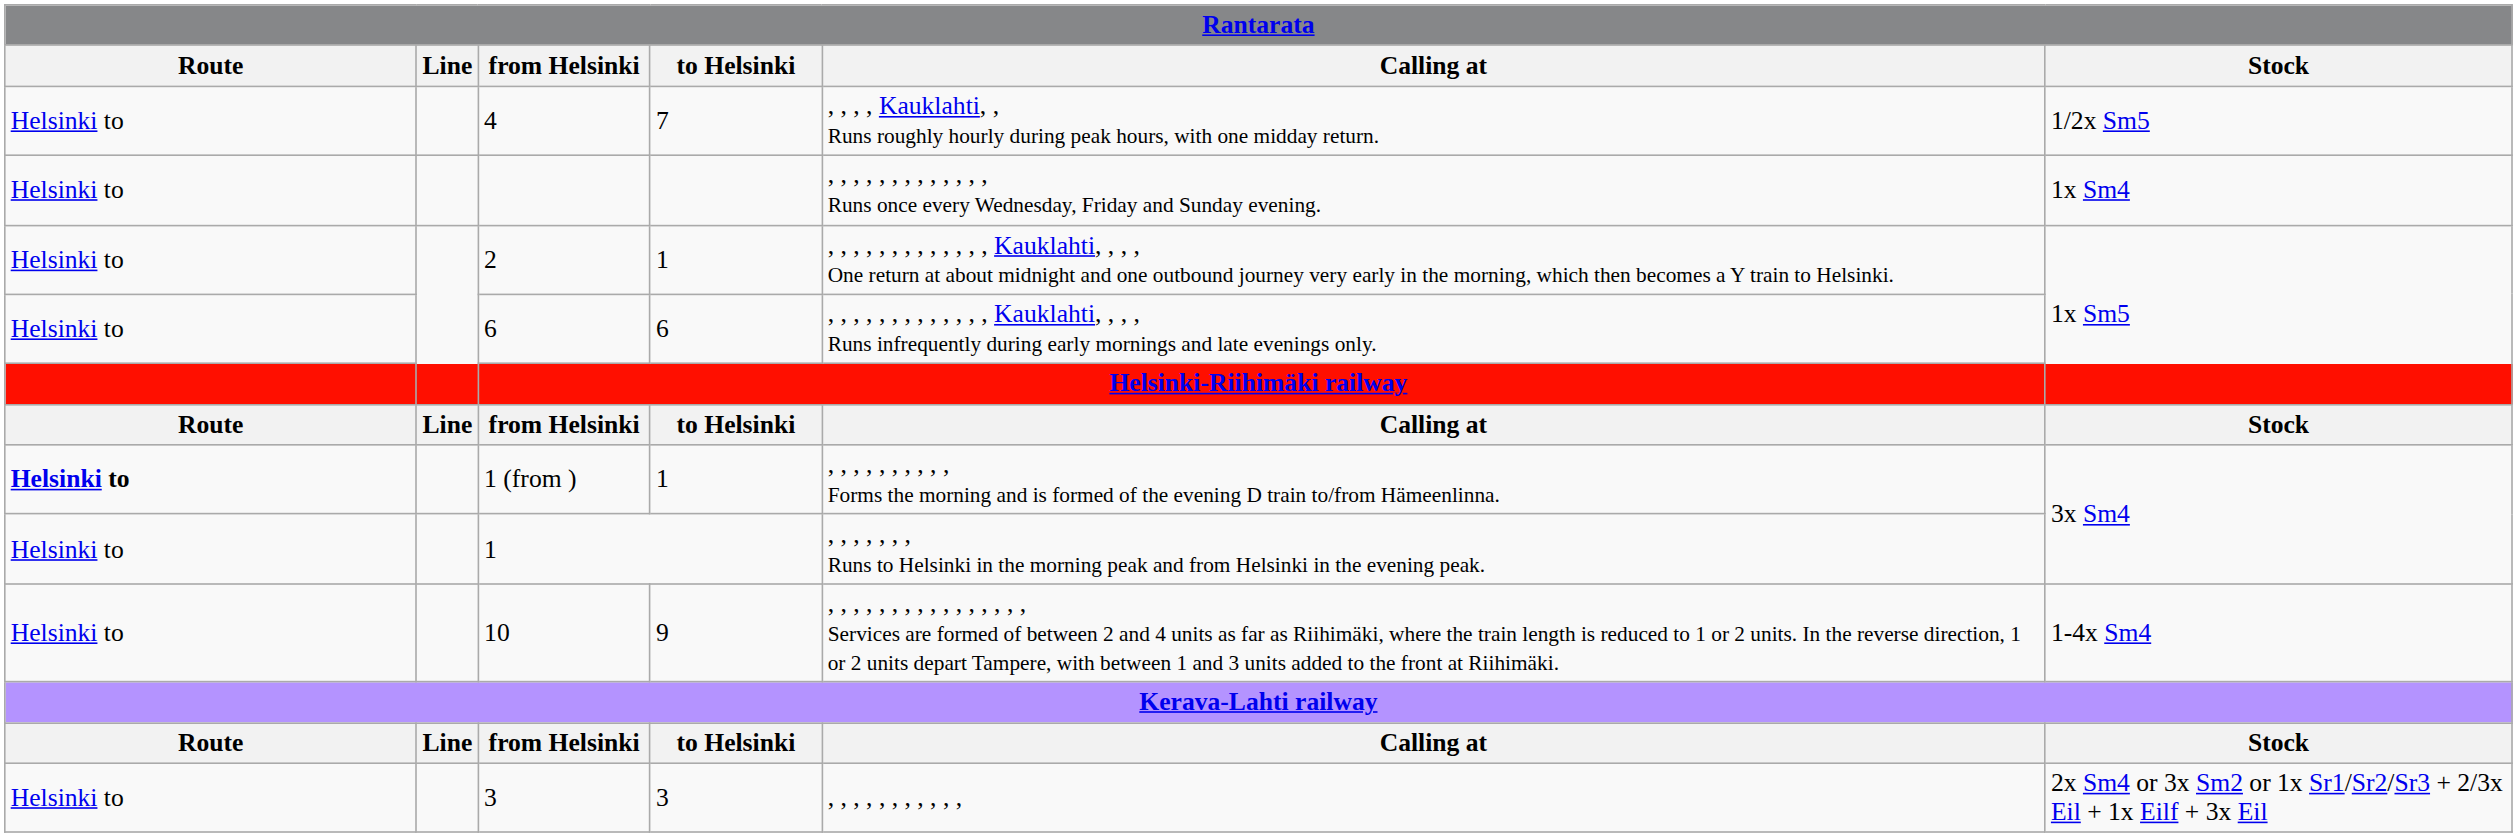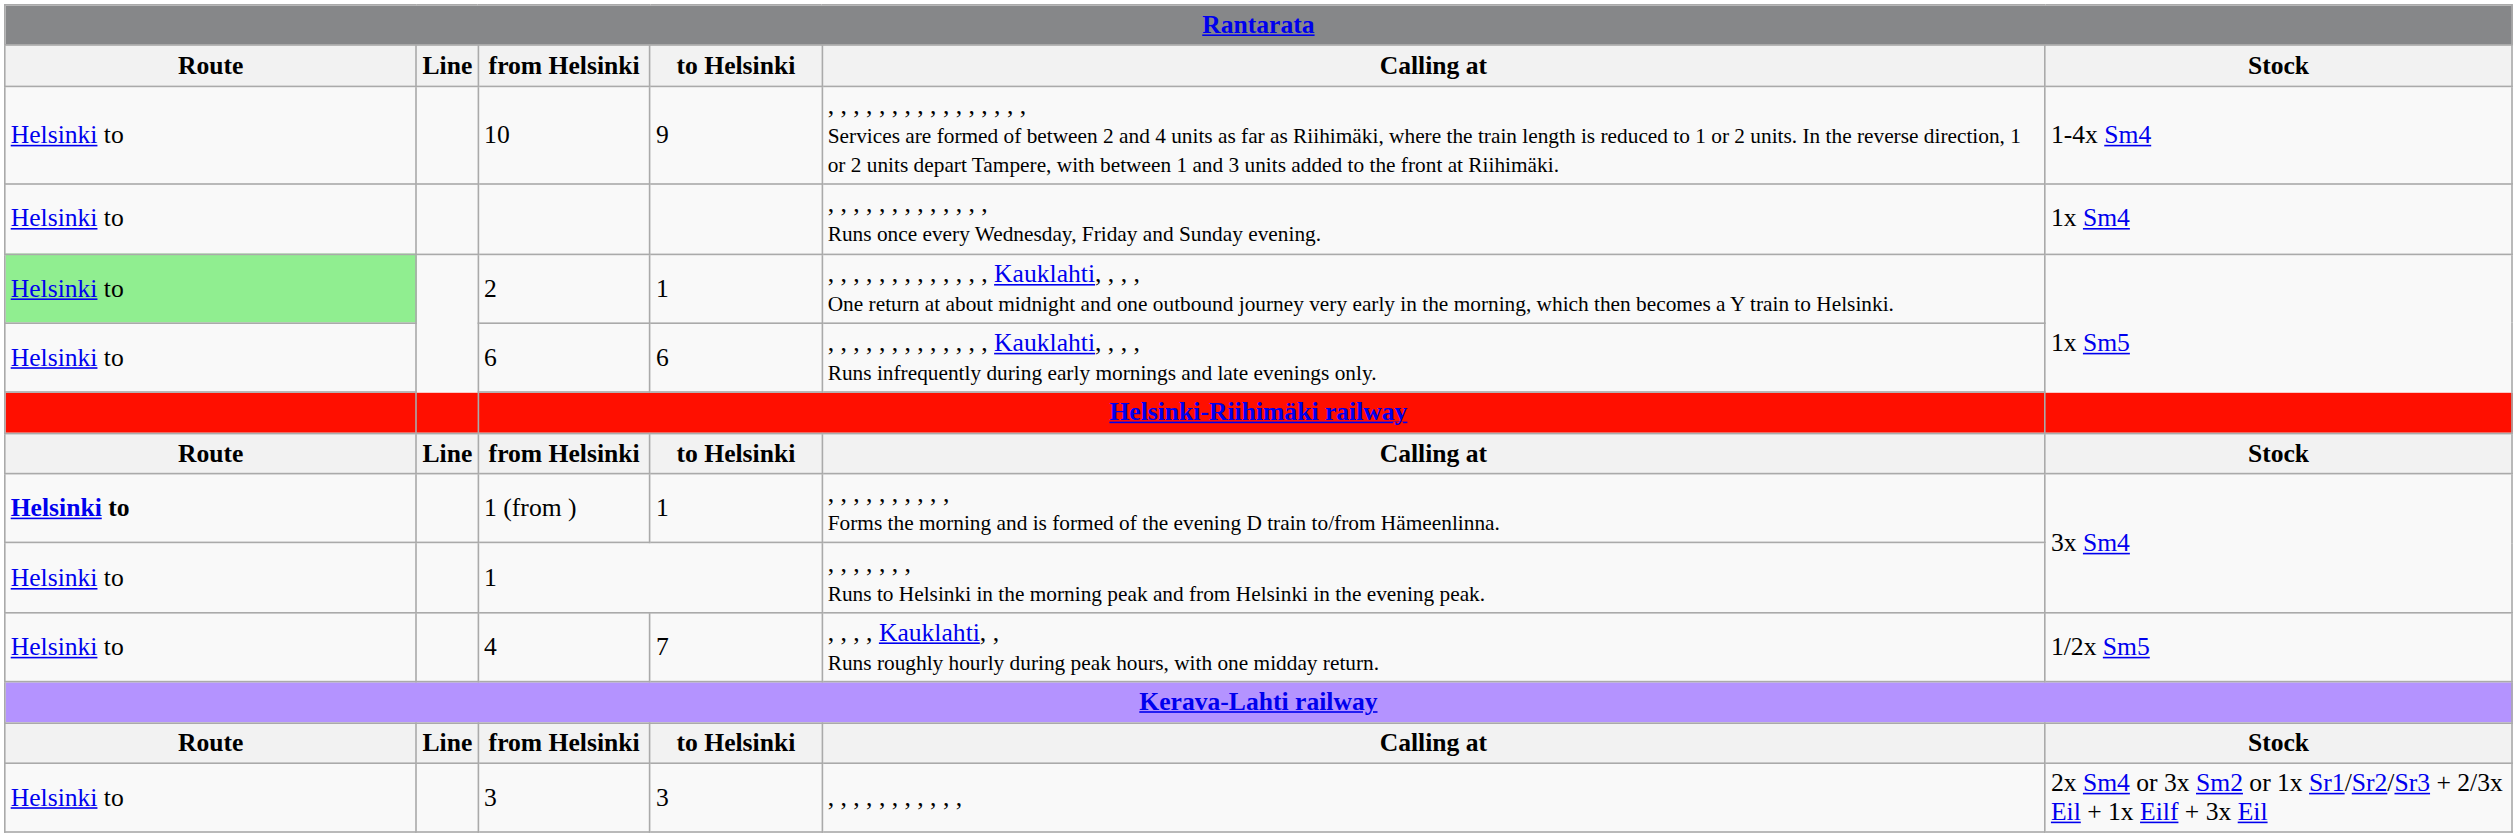 <table class="wikitable">
 <tr>
 <th colspan="6" style="background:#868789; color:#FFFFFF"><a href='#'>Rantarata</a></th>
 </tr>
 <tr>
 <th width="250px">Route</th>
 <th>Line</th>
 <th width="100px"> from Helsinki</th>
 <th width="100px"> to Helsinki</th>
 <th>Calling at</th>
 <th>Stock</th>
 </tr>
 <tr>
 <td><a href='#'>Helsinki</a> to </td>
 <td></td>
-<td>4</td>
-<td>7</td>
-<td>, , , , <a href='#'>Kauklahti</a>, , <br><small>Runs roughly hourly during peak hours, with one midday return.</small></td>
-<td>1/2x <a href='#'>Sm5</a></td>
+<td>10</td>
+<td>9</td>
+<td>, , , , , , , , , , , , , , , , <br><small>Services are formed of between 2 and 4 units as far as Riihimäki, where the train length is reduced to 1 or 2 units. In the reverse direction, 1 or 2 units depart Tampere, with between 1 and 3 units added to the front at Riihimäki.</small></td>
+<td>1-4x <a href='#'>Sm4</a></td>
 </tr>
 <tr>
 <td><a href='#'>Helsinki</a> to </td>
 <td></td>
 <td></td>
 <td></td>
 <td>, , , , , , , , , , , , , <br><small>Runs once every Wednesday, Friday and Sunday evening.</small></td>
 <td>1x <a href='#'>Sm4</a></td>
 </tr>
 <tr>
-<td><a href='#'>Helsinki</a> to </td>
+<td style="background: lightgreen;"><a href='#'>Helsinki</a> to </td>
 <td rowspan="3"></td>
 <td>2</td>
 <td>1</td>
 <td>, , , , , , , , , , , , , <a href='#'>Kauklahti</a>, , , , <br><small>One return at about midnight and one outbound journey very early in the morning, which then becomes a Y train to Helsinki.</small></td>
 <td rowspan="3">1x <a href='#'>Sm5</a></td>
 </tr>
 <tr>
 <td><a href='#'>Helsinki</a> to </td>
 <td>6</td>
 <td>6</td>
 <td>, , , , , , , , , , , , , <a href='#'>Kauklahti</a>, , , , <br><small>Runs infrequently during early mornings and late evenings only.</small></td>
 </tr>
 <tr>
 <th colspan="6" style="background:#FF0F00; color:#FFFFFF"><a href='#'>Helsinki-Riihimäki railway</a></th>
 </tr>
 <tr>
 <th width="250px">Route</th>
 <th>Line</th>
 <th width="100px"> from Helsinki</th>
 <th width="100px"> to Helsinki</th>
 <th>Calling at</th>
 <th>Stock</th>
 </tr>
 <tr>
 <td><strong><a href='#'>Helsinki</a> to </strong></td>
 <td></td>
 <td>1 (from )</td>
 <td>1</td>
 <td>, , , , , , , , , , <br><small>Forms the morning and is formed of the evening D train to/from Hämeenlinna.</small></td>
 <td rowspan="2">3x <a href='#'>Sm4</a></td>
 </tr>
 <tr>
 <td><a href='#'>Helsinki</a> to </td>
 <td></td>
 <td colspan="2">1</td>
 <td>, , , , , , , <br><small>Runs to Helsinki in the morning peak and from Helsinki in the evening peak.</small></td>
 </tr>
 <tr>
 <td><a href='#'>Helsinki</a> to </td>
 <td></td>
-<td>10</td>
-<td>9</td>
-<td>, , , , , , , , , , , , , , , , <br><small>Services are formed of between 2 and 4 units as far as Riihimäki, where the train length is reduced to 1 or 2 units. In the reverse direction, 1 or 2 units depart Tampere, with between 1 and 3 units added to the front at Riihimäki.</small></td>
-<td>1-4x <a href='#'>Sm4</a></td>
+<td>4</td>
+<td>7</td>
+<td>, , , , <a href='#'>Kauklahti</a>, , <br><small>Runs roughly hourly during peak hours, with one midday return.</small></td>
+<td>1/2x <a href='#'>Sm5</a></td>
 </tr>
 <tr>
 <th colspan="6" style="background:#B493FF; color:#FFFFFF"><a href='#'>Kerava-Lahti railway</a></th>
 </tr>
 <tr>
 <th width="250px">Route</th>
 <th>Line</th>
 <th width="100px"> from Helsinki</th>
 <th width="100px"> to Helsinki</th>
 <th>Calling at</th>
 <th>Stock</th>
 </tr>
 <tr>
 <td><a href='#'>Helsinki</a> to </td>
 <td></td>
 <td>3</td>
 <td>3</td>
 <td>, , , , , , , , , , , </td>
 <td>2x <a href='#'>Sm4</a> or 3x <a href='#'>Sm2</a> or 1x <a href='#'>Sr1</a>/<a href='#'>Sr2</a>/<a href='#'>Sr3</a> + 2/3x <a href='#'>Eil</a> + 1x <a href='#'>Eilf</a> + 3x <a href='#'>Eil</a></td>
 </tr>
 </table>
